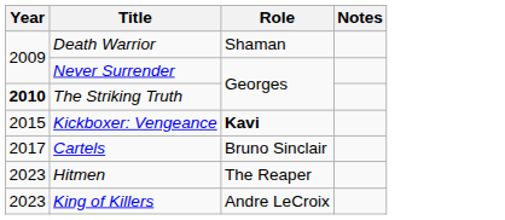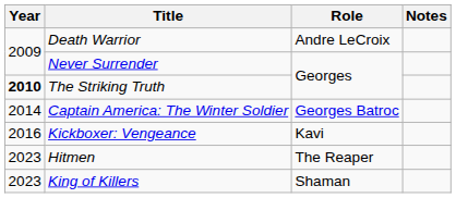 <table class="wikitable sortable">
 <tr>
 <th>Year</th>
 <th>Title</th>
 <th>Role</th>
 <th class="unsortable">Notes</th>
 </tr>
 <tr>
 <td rowspan="2">2009</td>
 <td><em>Death Warrior</em></td>
-<td>Shaman</td>
+<td>Andre LeCroix</td>
 <td></td>
 </tr>
 <tr>
 <td><em><a href='#'>Never Surrender</a></em></td>
 <td rowspan="2">Georges</td>
 <td></td>
 </tr>
 <tr>
 <td><strong>2010</strong></td>
 <td><em>The Striking Truth</em></td>
 <td></td>
 </tr>
 <tr>
-<td>2015</td>
-<td><em><a href='#'>Kickboxer: Vengeance</a></em></td>
-<td><strong>Kavi</strong></td>
+<td>2014</td>
+<td><em><a href='#'>Captain America: The Winter Soldier</a></em></td>
+<td><a href='#'>Georges Batroc</a></td>
 <td></td>
 </tr>
 <tr>
-<td>2017</td>
-<td><em><a href='#'>Cartels</a></em></td>
-<td>Bruno Sinclair</td>
+<td>2016</td>
+<td><em><a href='#'>Kickboxer: Vengeance</a></em></td>
+<td>Kavi</td>
 <td></td>
 </tr>
 <tr>
 <td>2023</td>
 <td><em>Hitmen</em></td>
 <td>The Reaper</td>
 <td></td>
 </tr>
 <tr>
 <td>2023</td>
 <td><em><a href='#'>King of Killers</a></em></td>
-<td>Andre LeCroix</td>
+<td>Shaman</td>
 <td></td>
 </tr>
 </table>
